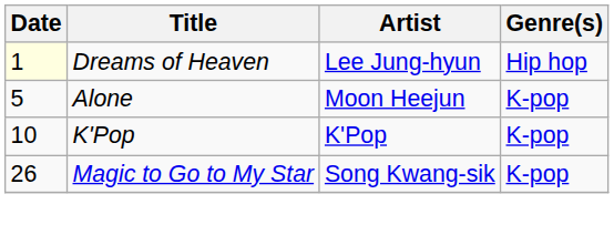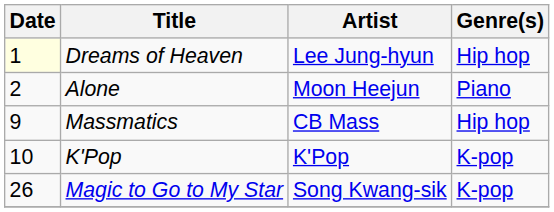 <table class="wikitable" style="text-align: left;">
 <tr>
 <th>Date</th>
 <th>Title</th>
 <th>Artist</th>
 <th>Genre(s)</th>
 </tr>
 <tr>
 <td rowspan="1" style="background: lightyellow;">1</td>
 <td><em>Dreams of Heaven</em></td>
 <td><a href='#'>Lee Jung-hyun</a></td>
 <td><a href='#'>Hip hop</a></td>
 </tr>
 <tr>
-<td>5</td>
+<td>2</td>
 <td><em>Alone</em></td>
 <td><a href='#'>Moon Heejun</a></td>
-<td><a href='#'>K-pop</a></td>
+<td><a href='#'>Piano</a></td>
+</tr>
+<tr>
+<td>9</td>
+<td><em>Massmatics</em></td>
+<td><a href='#'>CB Mass</a></td>
+<td><a href='#'>Hip hop</a></td>
 </tr>
 <tr>
 <td>10</td>
 <td><em>K'Pop</em></td>
 <td><a href='#'>K'Pop</a></td>
 <td><a href='#'>K-pop</a></td>
 </tr>
 <tr>
 <td>26</td>
 <td><em><a href='#'>Magic to Go to My Star</a></em></td>
 <td><a href='#'>Song Kwang-sik</a></td>
 <td><a href='#'>K-pop</a></td>
 </tr>
 <tr>
 </tr>
 </table>
